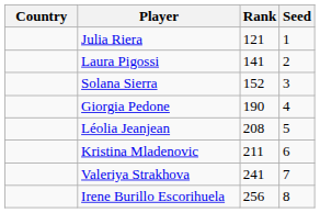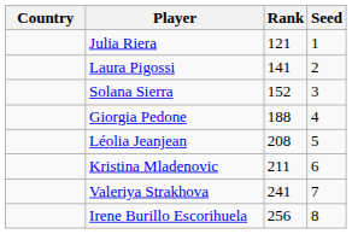 <table class="wikitable">
 <tr>
 <th width="75">Country</th>
 <th width="175">Player</th>
 <th>Rank</th>
 <th>Seed</th>
 </tr>
 <tr>
 <td></td>
 <td><a href='#'>Julia Riera</a></td>
 <td>121</td>
 <td>1</td>
 </tr>
 <tr>
 <td></td>
 <td><a href='#'>Laura Pigossi</a></td>
 <td>141</td>
 <td>2</td>
 </tr>
 <tr>
 <td></td>
 <td><a href='#'>Solana Sierra</a></td>
 <td>152</td>
 <td>3</td>
 </tr>
 <tr>
 <td></td>
 <td><a href='#'>Giorgia Pedone</a></td>
-<td>190</td>
+<td>188</td>
 <td>4</td>
 </tr>
 <tr>
 <td></td>
 <td><a href='#'>Léolia Jeanjean</a></td>
 <td>208</td>
 <td>5</td>
 </tr>
 <tr>
 <td></td>
 <td><a href='#'>Kristina Mladenovic</a></td>
 <td>211</td>
 <td>6</td>
 </tr>
 <tr>
 <td></td>
 <td><a href='#'>Valeriya Strakhova</a></td>
 <td>241</td>
 <td>7</td>
 </tr>
 <tr>
 <td></td>
 <td><a href='#'>Irene Burillo Escorihuela</a></td>
 <td>256</td>
 <td>8</td>
 </tr>
 </table>
